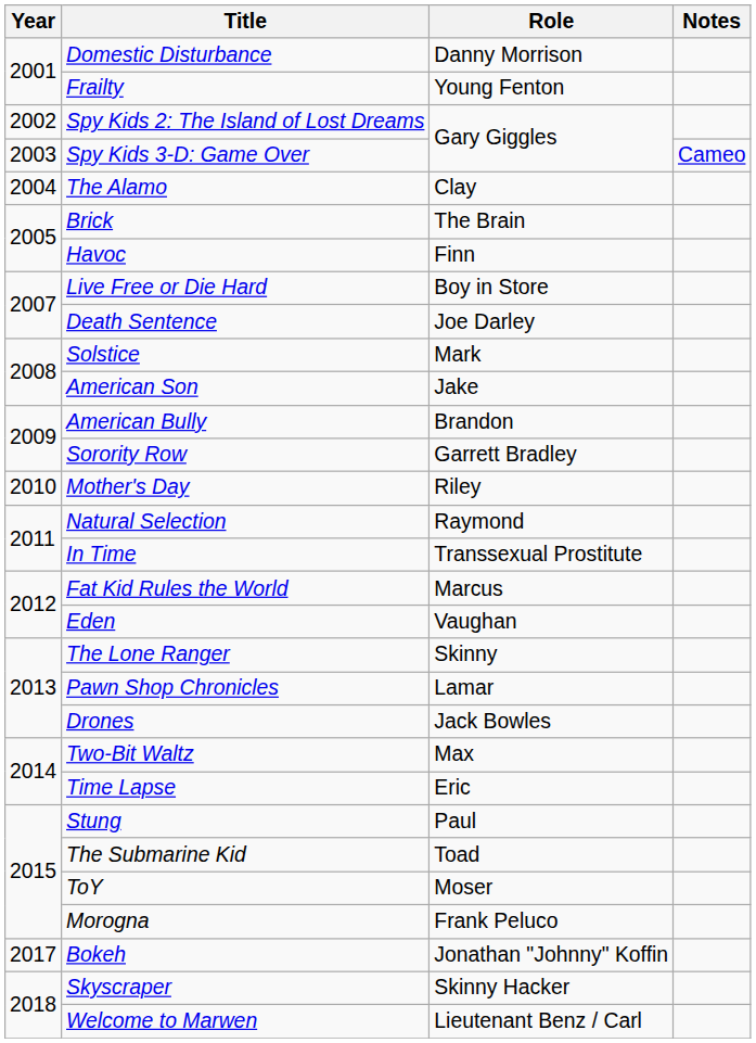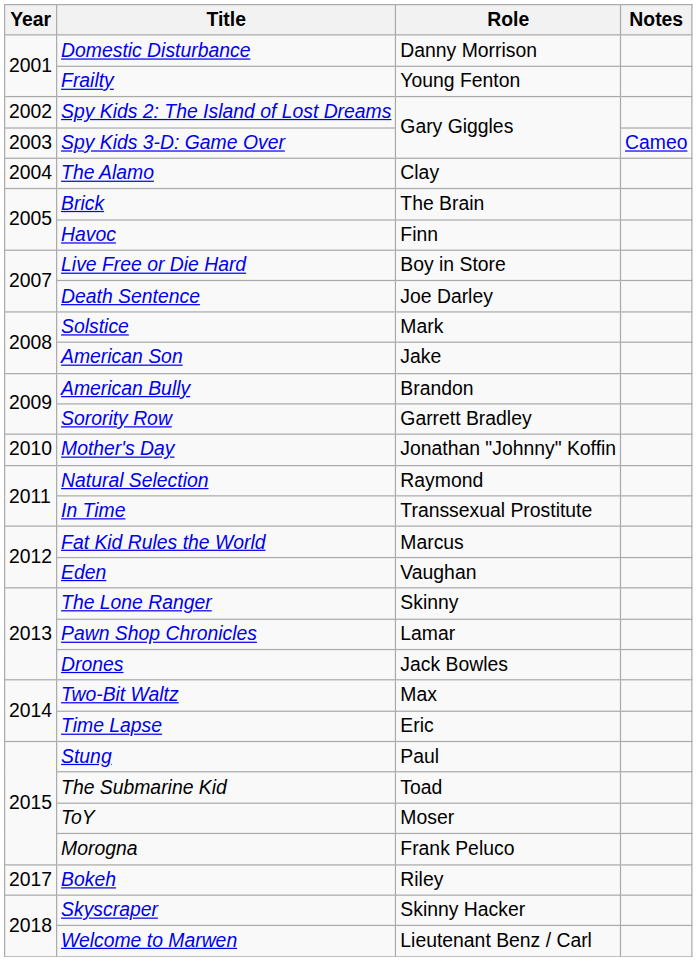 <table class="wikitable sortable">
 <tr>
 <th>Year</th>
 <th>Title</th>
 <th>Role</th>
 <th class="unsortable">Notes</th>
 </tr>
 <tr>
 <td rowspan="2">2001</td>
 <td><em><a href='#'>Domestic Disturbance</a></em></td>
 <td>Danny Morrison</td>
 <td></td>
 </tr>
 <tr>
 <td><em><a href='#'>Frailty</a></em></td>
 <td>Young Fenton</td>
 <td></td>
 </tr>
 <tr>
 <td>2002</td>
 <td><em><a href='#'>Spy Kids 2: The Island of Lost Dreams</a></em></td>
 <td rowspan="2">Gary Giggles</td>
 <td></td>
 </tr>
 <tr>
 <td>2003</td>
 <td><em><a href='#'>Spy Kids 3-D: Game Over</a></em></td>
 <td><a href='#'>Cameo</a></td>
 </tr>
 <tr>
 <td>2004</td>
 <td><em><a href='#'>The Alamo</a></em></td>
 <td>Clay</td>
 <td></td>
 </tr>
 <tr>
 <td rowspan="2">2005</td>
 <td><em><a href='#'>Brick</a></em></td>
 <td>The Brain</td>
 <td></td>
 </tr>
 <tr>
 <td><em><a href='#'>Havoc</a></em></td>
 <td>Finn</td>
 <td></td>
 </tr>
 <tr>
 <td rowspan="2">2007</td>
 <td><em><a href='#'>Live Free or Die Hard</a></em></td>
 <td>Boy in Store</td>
 <td></td>
 </tr>
 <tr>
 <td><em><a href='#'>Death Sentence</a></em></td>
 <td>Joe Darley</td>
 <td></td>
 </tr>
 <tr>
 <td rowspan="2">2008</td>
 <td><em><a href='#'>Solstice</a></em></td>
 <td>Mark</td>
 <td></td>
 </tr>
 <tr>
 <td><em><a href='#'>American Son</a></em></td>
 <td>Jake</td>
 <td></td>
 </tr>
 <tr>
 <td rowspan="2">2009</td>
 <td><em><a href='#'>American Bully</a></em></td>
 <td>Brandon</td>
 <td></td>
 </tr>
 <tr>
 <td><em><a href='#'>Sorority Row</a></em></td>
 <td>Garrett Bradley</td>
 <td></td>
 </tr>
 <tr>
 <td>2010</td>
 <td><em><a href='#'>Mother's Day</a></em></td>
-<td>Riley</td>
+<td>Jonathan "Johnny" Koffin</td>
 <td></td>
 </tr>
 <tr>
 <td rowspan="2">2011</td>
 <td><em><a href='#'>Natural Selection</a></em></td>
 <td>Raymond</td>
 <td></td>
 </tr>
 <tr>
 <td><em><a href='#'>In Time</a></em></td>
 <td>Transsexual Prostitute</td>
 <td></td>
 </tr>
 <tr>
 <td rowspan="2">2012</td>
 <td><em><a href='#'>Fat Kid Rules the World</a></em></td>
 <td>Marcus</td>
 <td></td>
 </tr>
 <tr>
 <td><em><a href='#'>Eden</a></em></td>
 <td>Vaughan</td>
 <td></td>
 </tr>
 <tr>
 <td rowspan="3">2013</td>
 <td><em><a href='#'>The Lone Ranger</a></em></td>
 <td>Skinny</td>
 <td></td>
 </tr>
 <tr>
 <td><em><a href='#'>Pawn Shop Chronicles</a></em></td>
 <td>Lamar</td>
 <td></td>
 </tr>
 <tr>
 <td><em><a href='#'>Drones</a></em></td>
 <td>Jack Bowles</td>
 <td></td>
 </tr>
 <tr>
 <td rowspan="2">2014</td>
 <td><em><a href='#'>Two-Bit Waltz</a></em></td>
 <td>Max</td>
 <td></td>
 </tr>
 <tr>
 <td><em><a href='#'>Time Lapse</a></em></td>
 <td>Eric</td>
 <td></td>
 </tr>
 <tr>
 <td rowspan="4">2015</td>
 <td><em><a href='#'>Stung</a></em></td>
 <td>Paul</td>
 <td></td>
 </tr>
 <tr>
 <td><em>The Submarine Kid</em></td>
 <td>Toad</td>
 <td></td>
 </tr>
 <tr>
 <td><em>ToY</em></td>
 <td>Moser</td>
 <td></td>
 </tr>
 <tr>
 <td><em>Morogna</em></td>
 <td>Frank Peluco</td>
 <td></td>
 </tr>
 <tr>
 <td>2017</td>
 <td><em><a href='#'>Bokeh</a></em></td>
-<td>Jonathan "Johnny" Koffin</td>
+<td>Riley</td>
 <td></td>
 </tr>
 <tr>
 <td rowspan="2">2018</td>
 <td><em><a href='#'>Skyscraper</a></em></td>
 <td>Skinny Hacker</td>
 <td></td>
 </tr>
 <tr>
 <td><em><a href='#'>Welcome to Marwen</a></em></td>
 <td>Lieutenant Benz / Carl</td>
 <td></td>
 </tr>
 </table>
